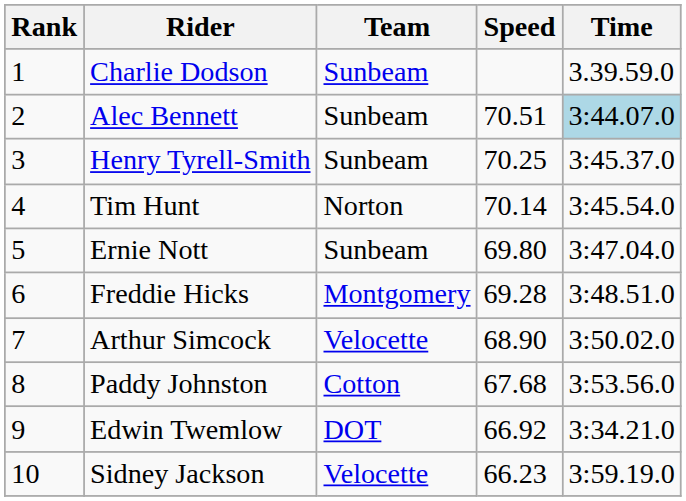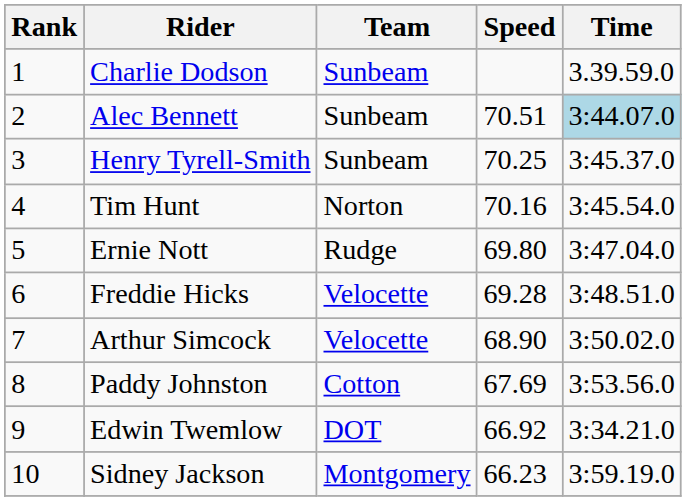 <table class="wikitable">
 <tr style="background:#efefef;">
 <th>Rank</th>
 <th>Rider</th>
 <th>Team</th>
 <th>Speed</th>
 <th>Time</th>
 </tr>
 <tr>
 <td>1</td>
 <td> <a href='#'>Charlie Dodson</a></td>
 <td><a href='#'>Sunbeam</a></td>
 <td></td>
 <td>3.39.59.0</td>
 </tr>
 <tr>
 <td>2</td>
 <td> <a href='#'>Alec Bennett</a></td>
 <td>Sunbeam</td>
 <td>70.51</td>
 <td style="background: lightblue;">3:44.07.0</td>
 </tr>
 <tr>
 <td>3</td>
 <td> <a href='#'>Henry Tyrell-Smith</a></td>
 <td>Sunbeam</td>
 <td>70.25</td>
 <td>3:45.37.0</td>
 </tr>
 <tr>
 <td>4</td>
 <td> Tim Hunt</td>
 <td>Norton</td>
-<td>70.14</td>
+<td>70.16</td>
 <td>3:45.54.0</td>
 </tr>
 <tr>
 <td>5</td>
 <td> Ernie Nott</td>
-<td>Sunbeam</td>
+<td>Rudge</td>
 <td>69.80</td>
 <td>3:47.04.0</td>
 </tr>
 <tr>
 <td>6</td>
 <td> Freddie Hicks</td>
-<td><a href='#'>Montgomery</a></td>
+<td><a href='#'>Velocette</a></td>
 <td>69.28</td>
 <td>3:48.51.0</td>
 </tr>
 <tr>
 <td>7</td>
 <td> Arthur Simcock</td>
 <td><a href='#'>Velocette</a></td>
 <td>68.90</td>
 <td>3:50.02.0</td>
 </tr>
 <tr>
 <td>8</td>
 <td> Paddy Johnston</td>
 <td><a href='#'>Cotton</a></td>
-<td>67.68</td>
+<td>67.69</td>
 <td>3:53.56.0</td>
 </tr>
 <tr>
 <td>9</td>
 <td> Edwin Twemlow</td>
 <td><a href='#'>DOT</a></td>
 <td>66.92</td>
 <td>3:34.21.0</td>
 </tr>
 <tr>
 <td>10</td>
 <td> Sidney Jackson</td>
-<td><a href='#'>Velocette</a></td>
+<td><a href='#'>Montgomery</a></td>
 <td>66.23</td>
 <td>3:59.19.0</td>
 </tr>
 </table>
